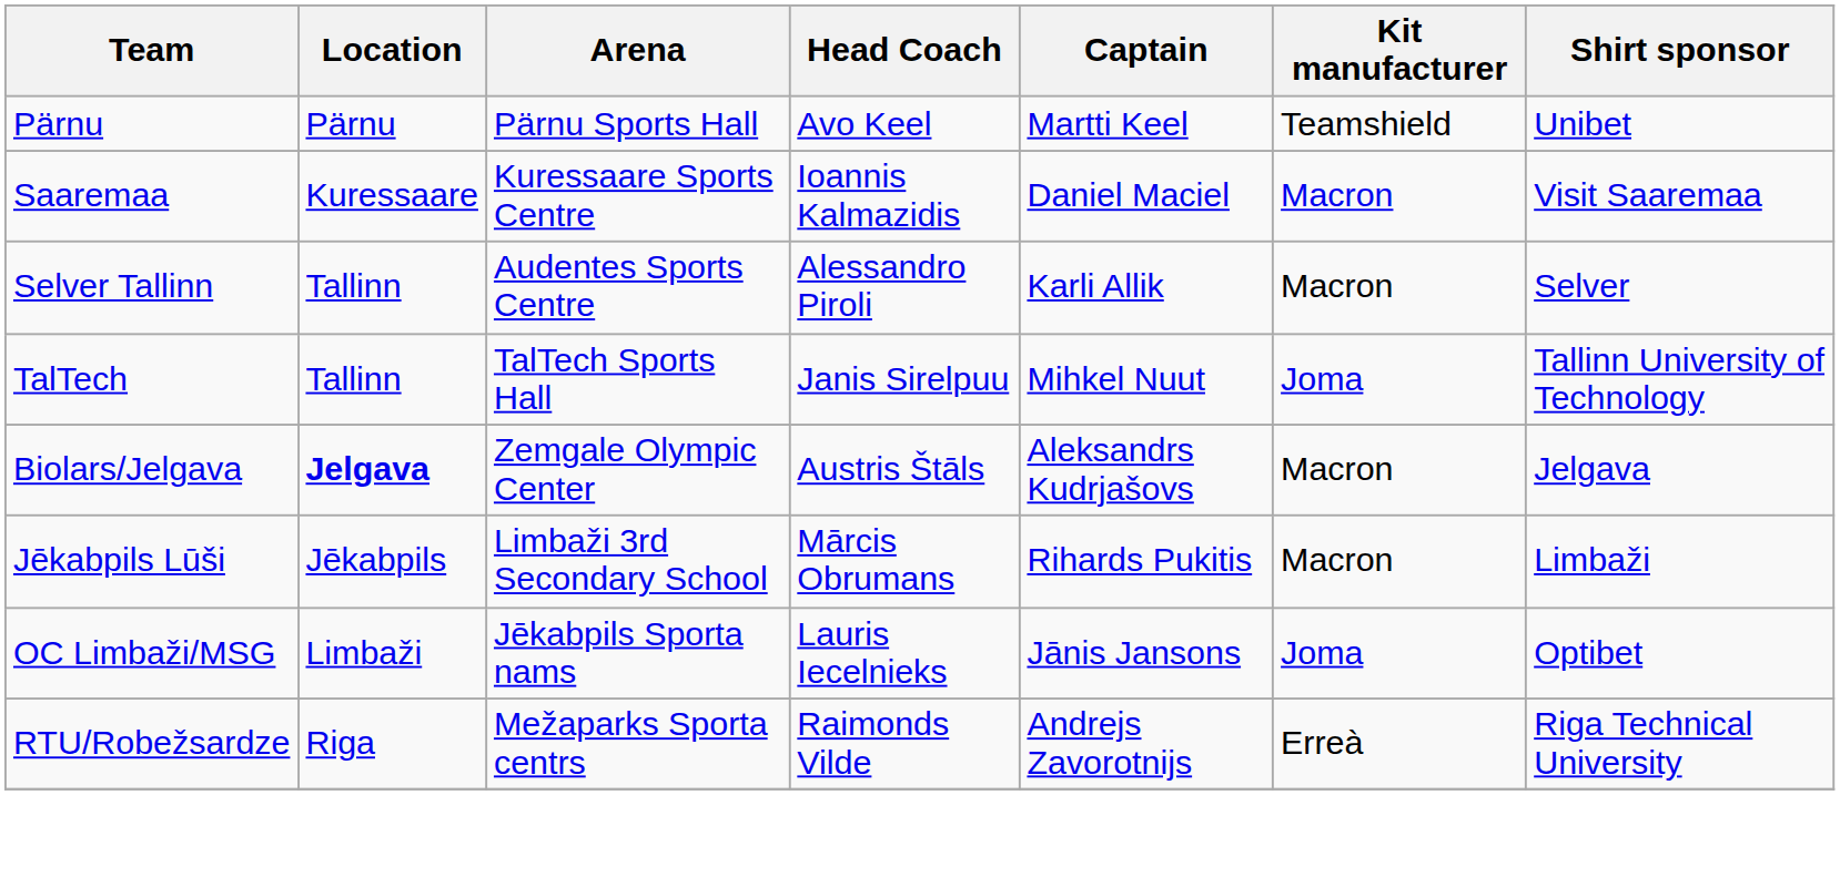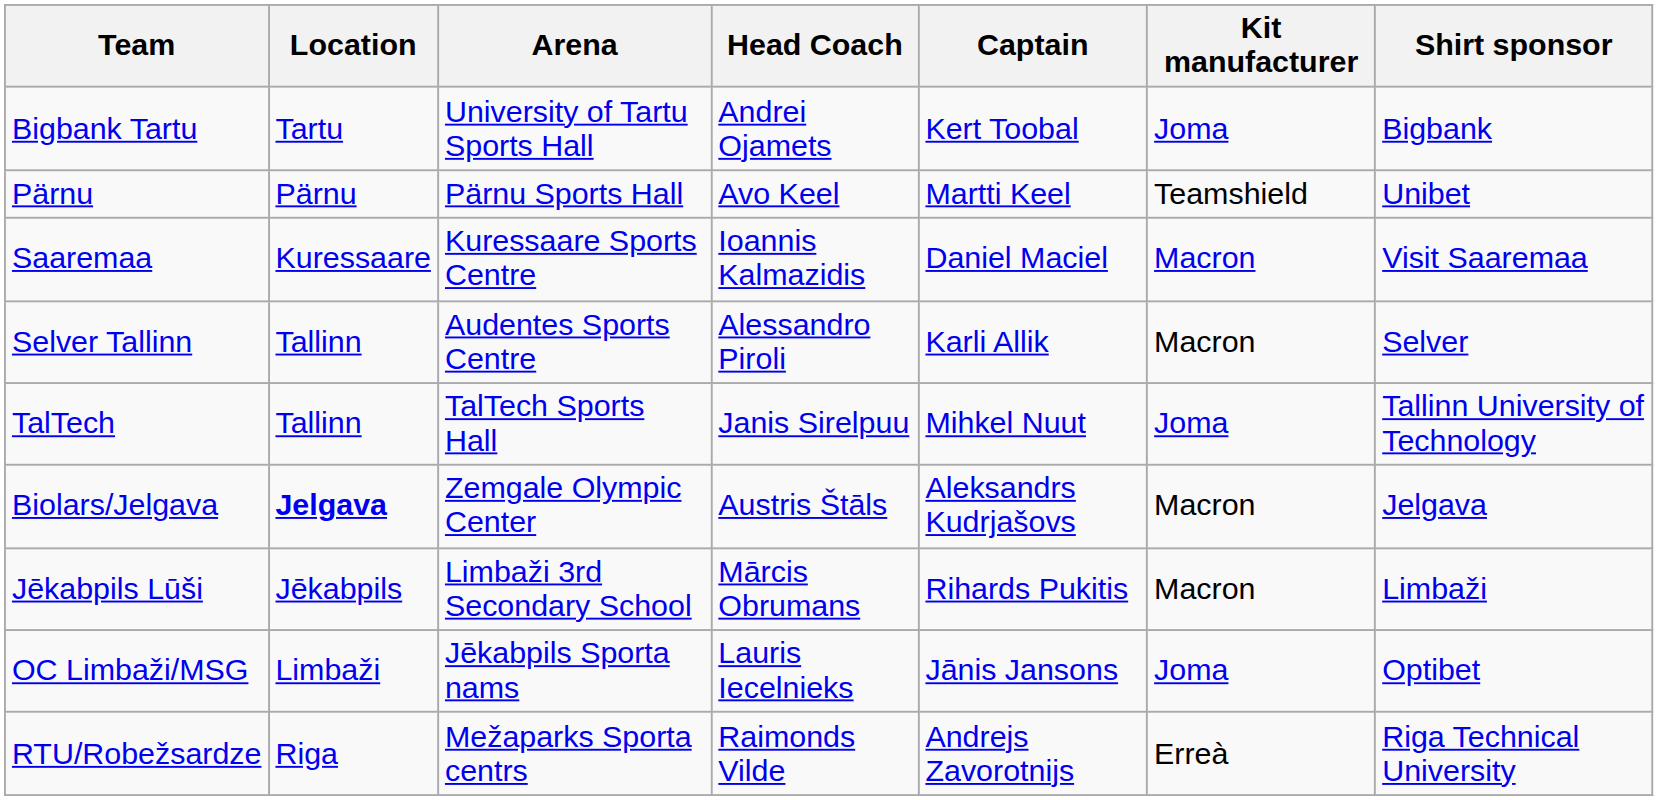 <table class="wikitable sortable">
 <tr>
 <th>Team</th>
 <th>Location</th>
 <th>Arena</th>
 <th>Head Coach</th>
 <th>Captain</th>
 <th>Kit manufacturer</th>
 <th>Shirt sponsor</th>
+</tr>
+<tr>
+<td> <a href='#'>Bigbank Tartu</a></td>
+<td><a href='#'>Tartu</a></td>
+<td><a href='#'>University of Tartu Sports Hall</a></td>
+<td> <a href='#'>Andrei Ojamets</a></td>
+<td> <a href='#'>Kert Toobal</a></td>
+<td><a href='#'>Joma</a></td>
+<td><a href='#'>Bigbank</a></td>
 </tr>
 <tr>
 <td> <a href='#'>Pärnu</a></td>
 <td><a href='#'>Pärnu</a></td>
 <td><a href='#'>Pärnu Sports Hall</a></td>
 <td> <a href='#'>Avo Keel</a></td>
 <td> <a href='#'>Martti Keel</a></td>
 <td>Teamshield</td>
 <td><a href='#'>Unibet</a></td>
 </tr>
 <tr>
 <td> <a href='#'>Saaremaa</a></td>
 <td><a href='#'>Kuressaare</a></td>
 <td><a href='#'>Kuressaare Sports Centre</a></td>
 <td> <a href='#'>Ioannis Kalmazidis</a></td>
 <td> <a href='#'>Daniel Maciel</a></td>
 <td><a href='#'>Macron</a></td>
 <td><a href='#'>Visit Saaremaa</a></td>
 </tr>
 <tr>
 <td> <a href='#'>Selver Tallinn</a></td>
 <td><a href='#'>Tallinn</a></td>
 <td><a href='#'>Audentes Sports Centre</a></td>
 <td> <a href='#'>Alessandro Piroli</a></td>
 <td> <a href='#'>Karli Allik</a></td>
 <td>Macron</td>
 <td><a href='#'>Selver</a></td>
 </tr>
 <tr>
 <td> <a href='#'>TalTech</a></td>
 <td><a href='#'>Tallinn</a></td>
 <td><a href='#'>TalTech Sports Hall</a></td>
 <td> <a href='#'>Janis Sirelpuu</a></td>
 <td> <a href='#'>Mihkel Nuut</a></td>
 <td><a href='#'>Joma</a></td>
 <td><a href='#'>Tallinn University of Technology</a></td>
 </tr>
 <tr>
 <td> <a href='#'>Biolars/Jelgava</a></td>
 <td><strong><a href='#'>Jelgava</a></strong></td>
 <td><a href='#'>Zemgale Olympic Center</a></td>
 <td> <a href='#'>Austris Štāls</a></td>
 <td> <a href='#'>Aleksandrs Kudrjašovs</a></td>
 <td>Macron</td>
 <td><a href='#'>Jelgava</a></td>
 </tr>
 <tr>
 <td> <a href='#'>Jēkabpils Lūši</a></td>
 <td><a href='#'>Jēkabpils</a></td>
 <td><a href='#'>Limbaži 3rd Secondary School</a></td>
 <td> <a href='#'>Mārcis Obrumans</a></td>
 <td> <a href='#'>Rihards Pukitis</a></td>
 <td>Macron</td>
 <td><a href='#'>Limbaži</a></td>
 </tr>
 <tr>
 <td> <a href='#'>OC Limbaži/MSG</a></td>
 <td><a href='#'>Limbaži</a></td>
 <td><a href='#'>Jēkabpils Sporta nams</a></td>
 <td> <a href='#'>Lauris Iecelnieks</a></td>
 <td> <a href='#'>Jānis Jansons</a></td>
 <td><a href='#'>Joma</a></td>
 <td><a href='#'>Optibet</a></td>
 </tr>
 <tr>
 <td> <a href='#'>RTU/Robežsardze</a></td>
 <td><a href='#'>Riga</a></td>
 <td><a href='#'>Mežaparks Sporta centrs</a></td>
 <td> <a href='#'>Raimonds Vilde</a></td>
 <td> <a href='#'>Andrejs Zavorotnijs</a></td>
 <td>Erreà</td>
 <td><a href='#'>Riga Technical University</a></td>
 </tr>
 <tr>
 </tr>
 </table>
